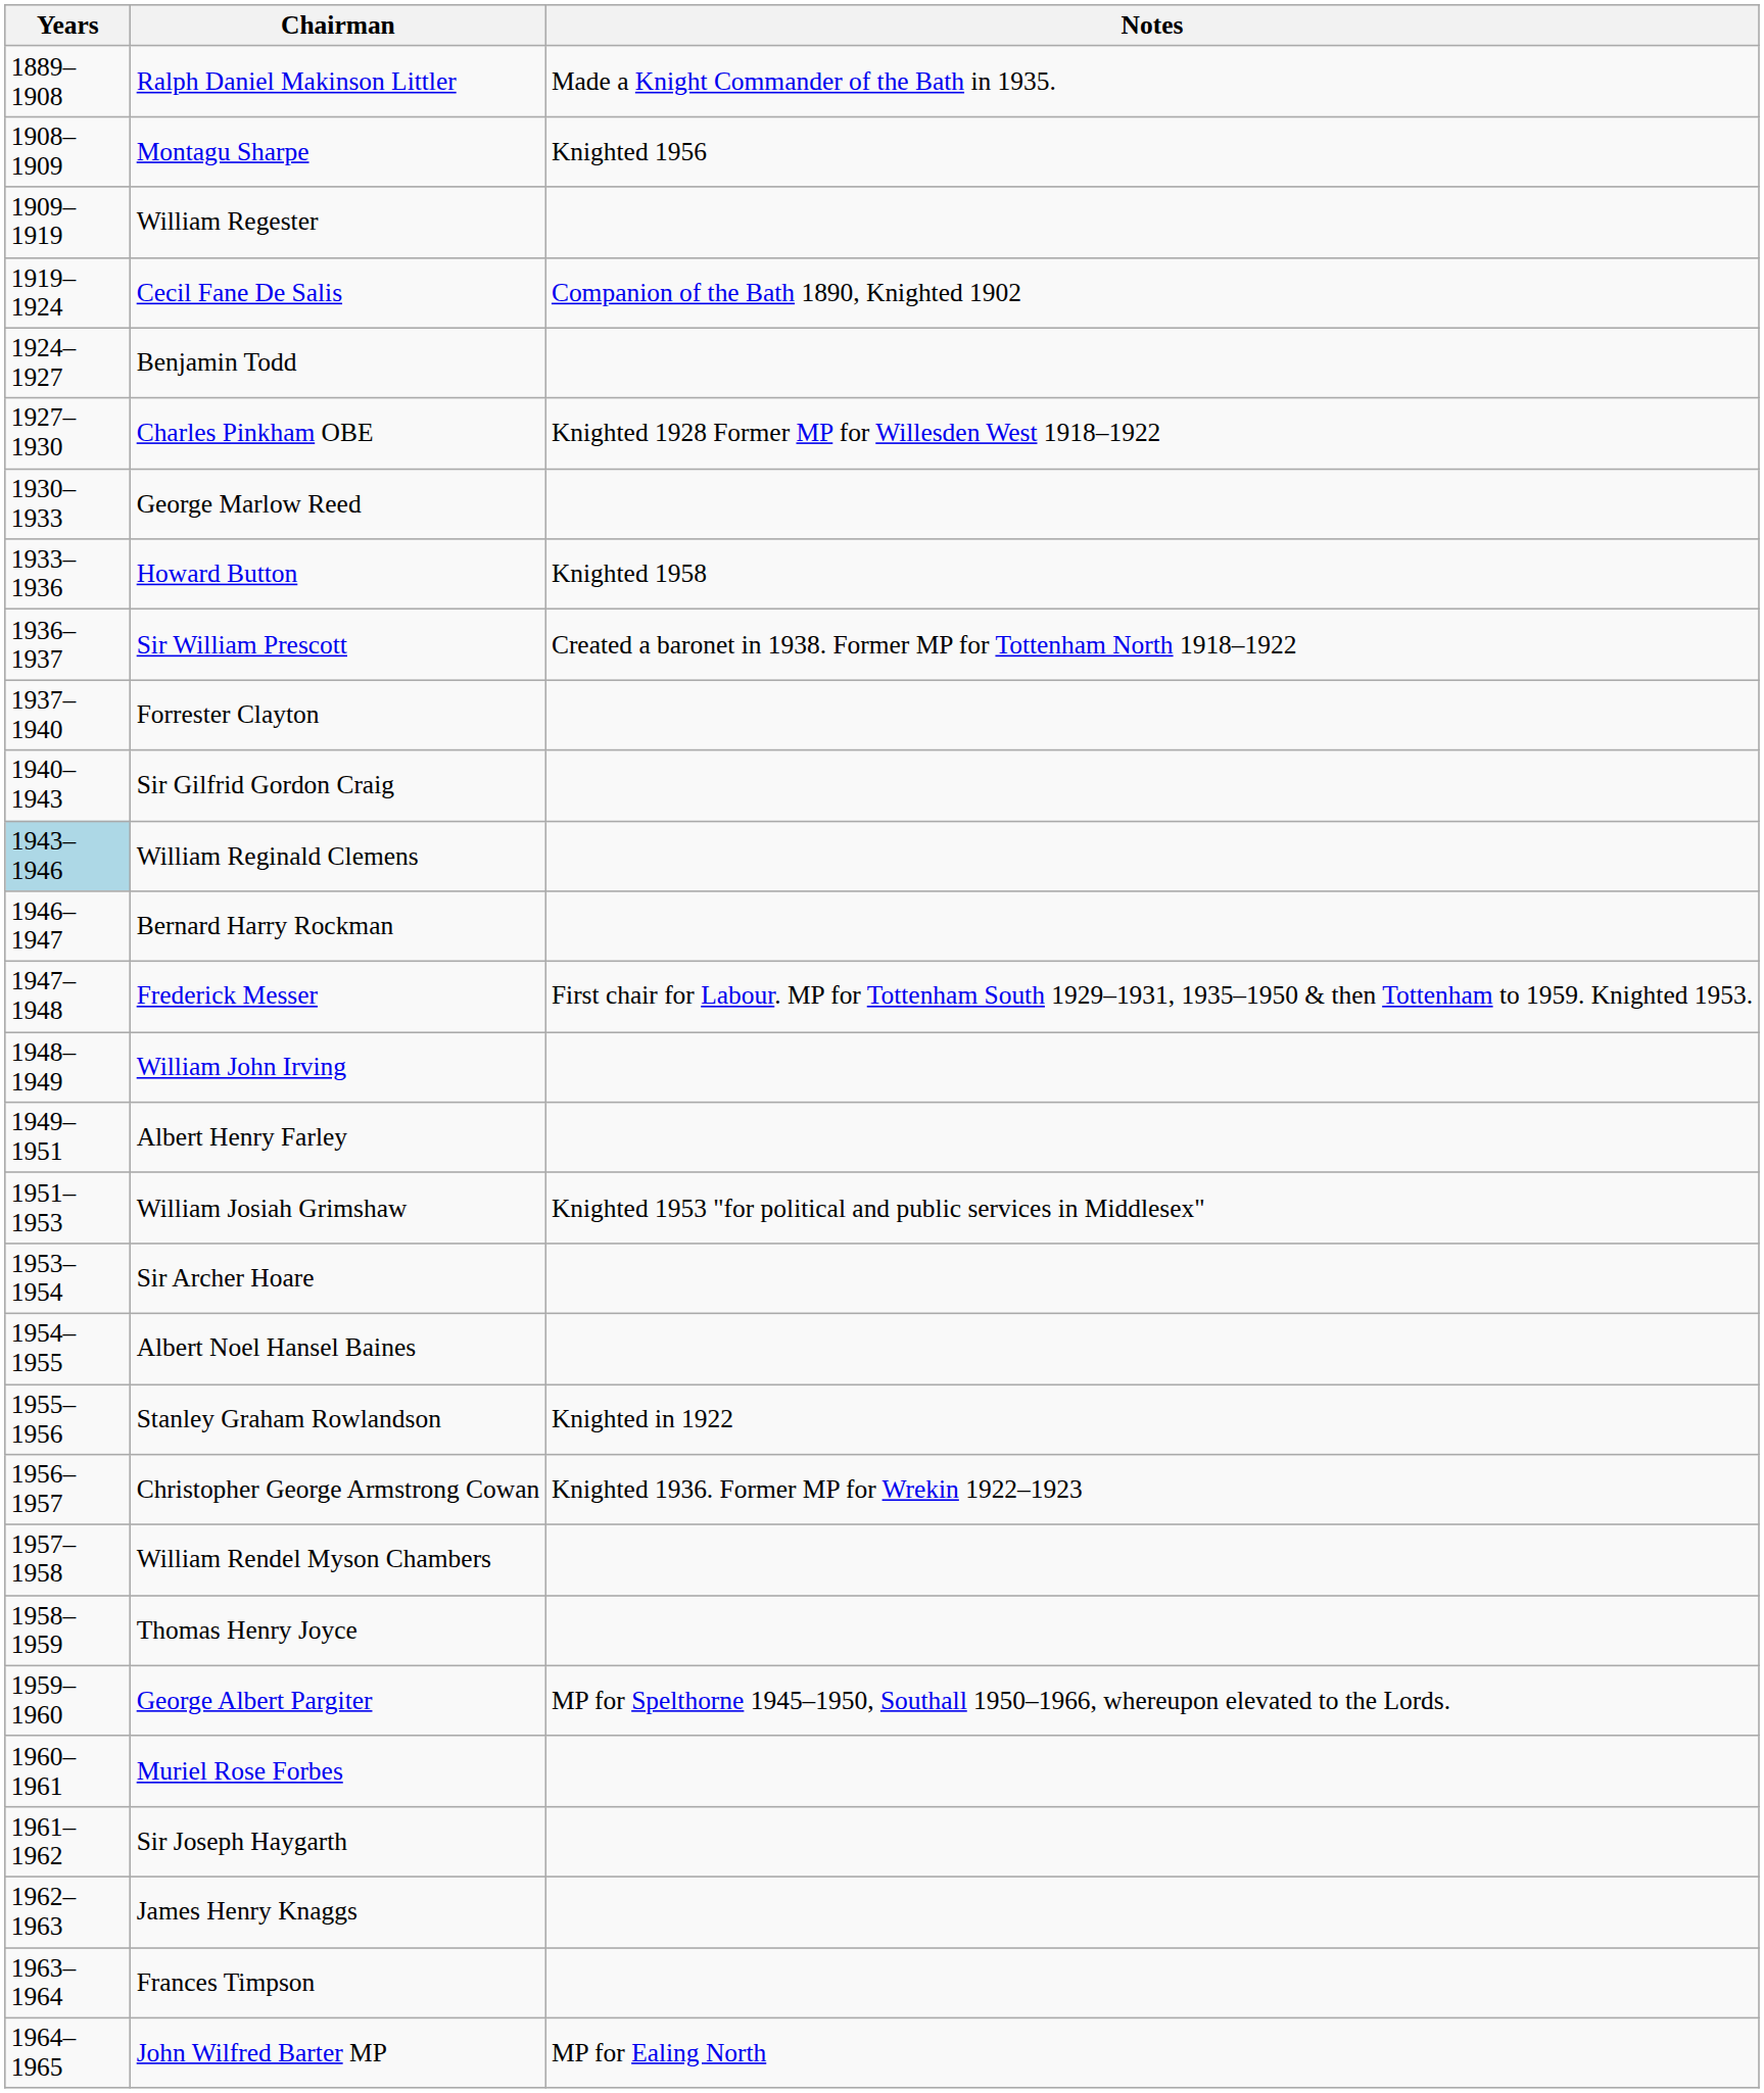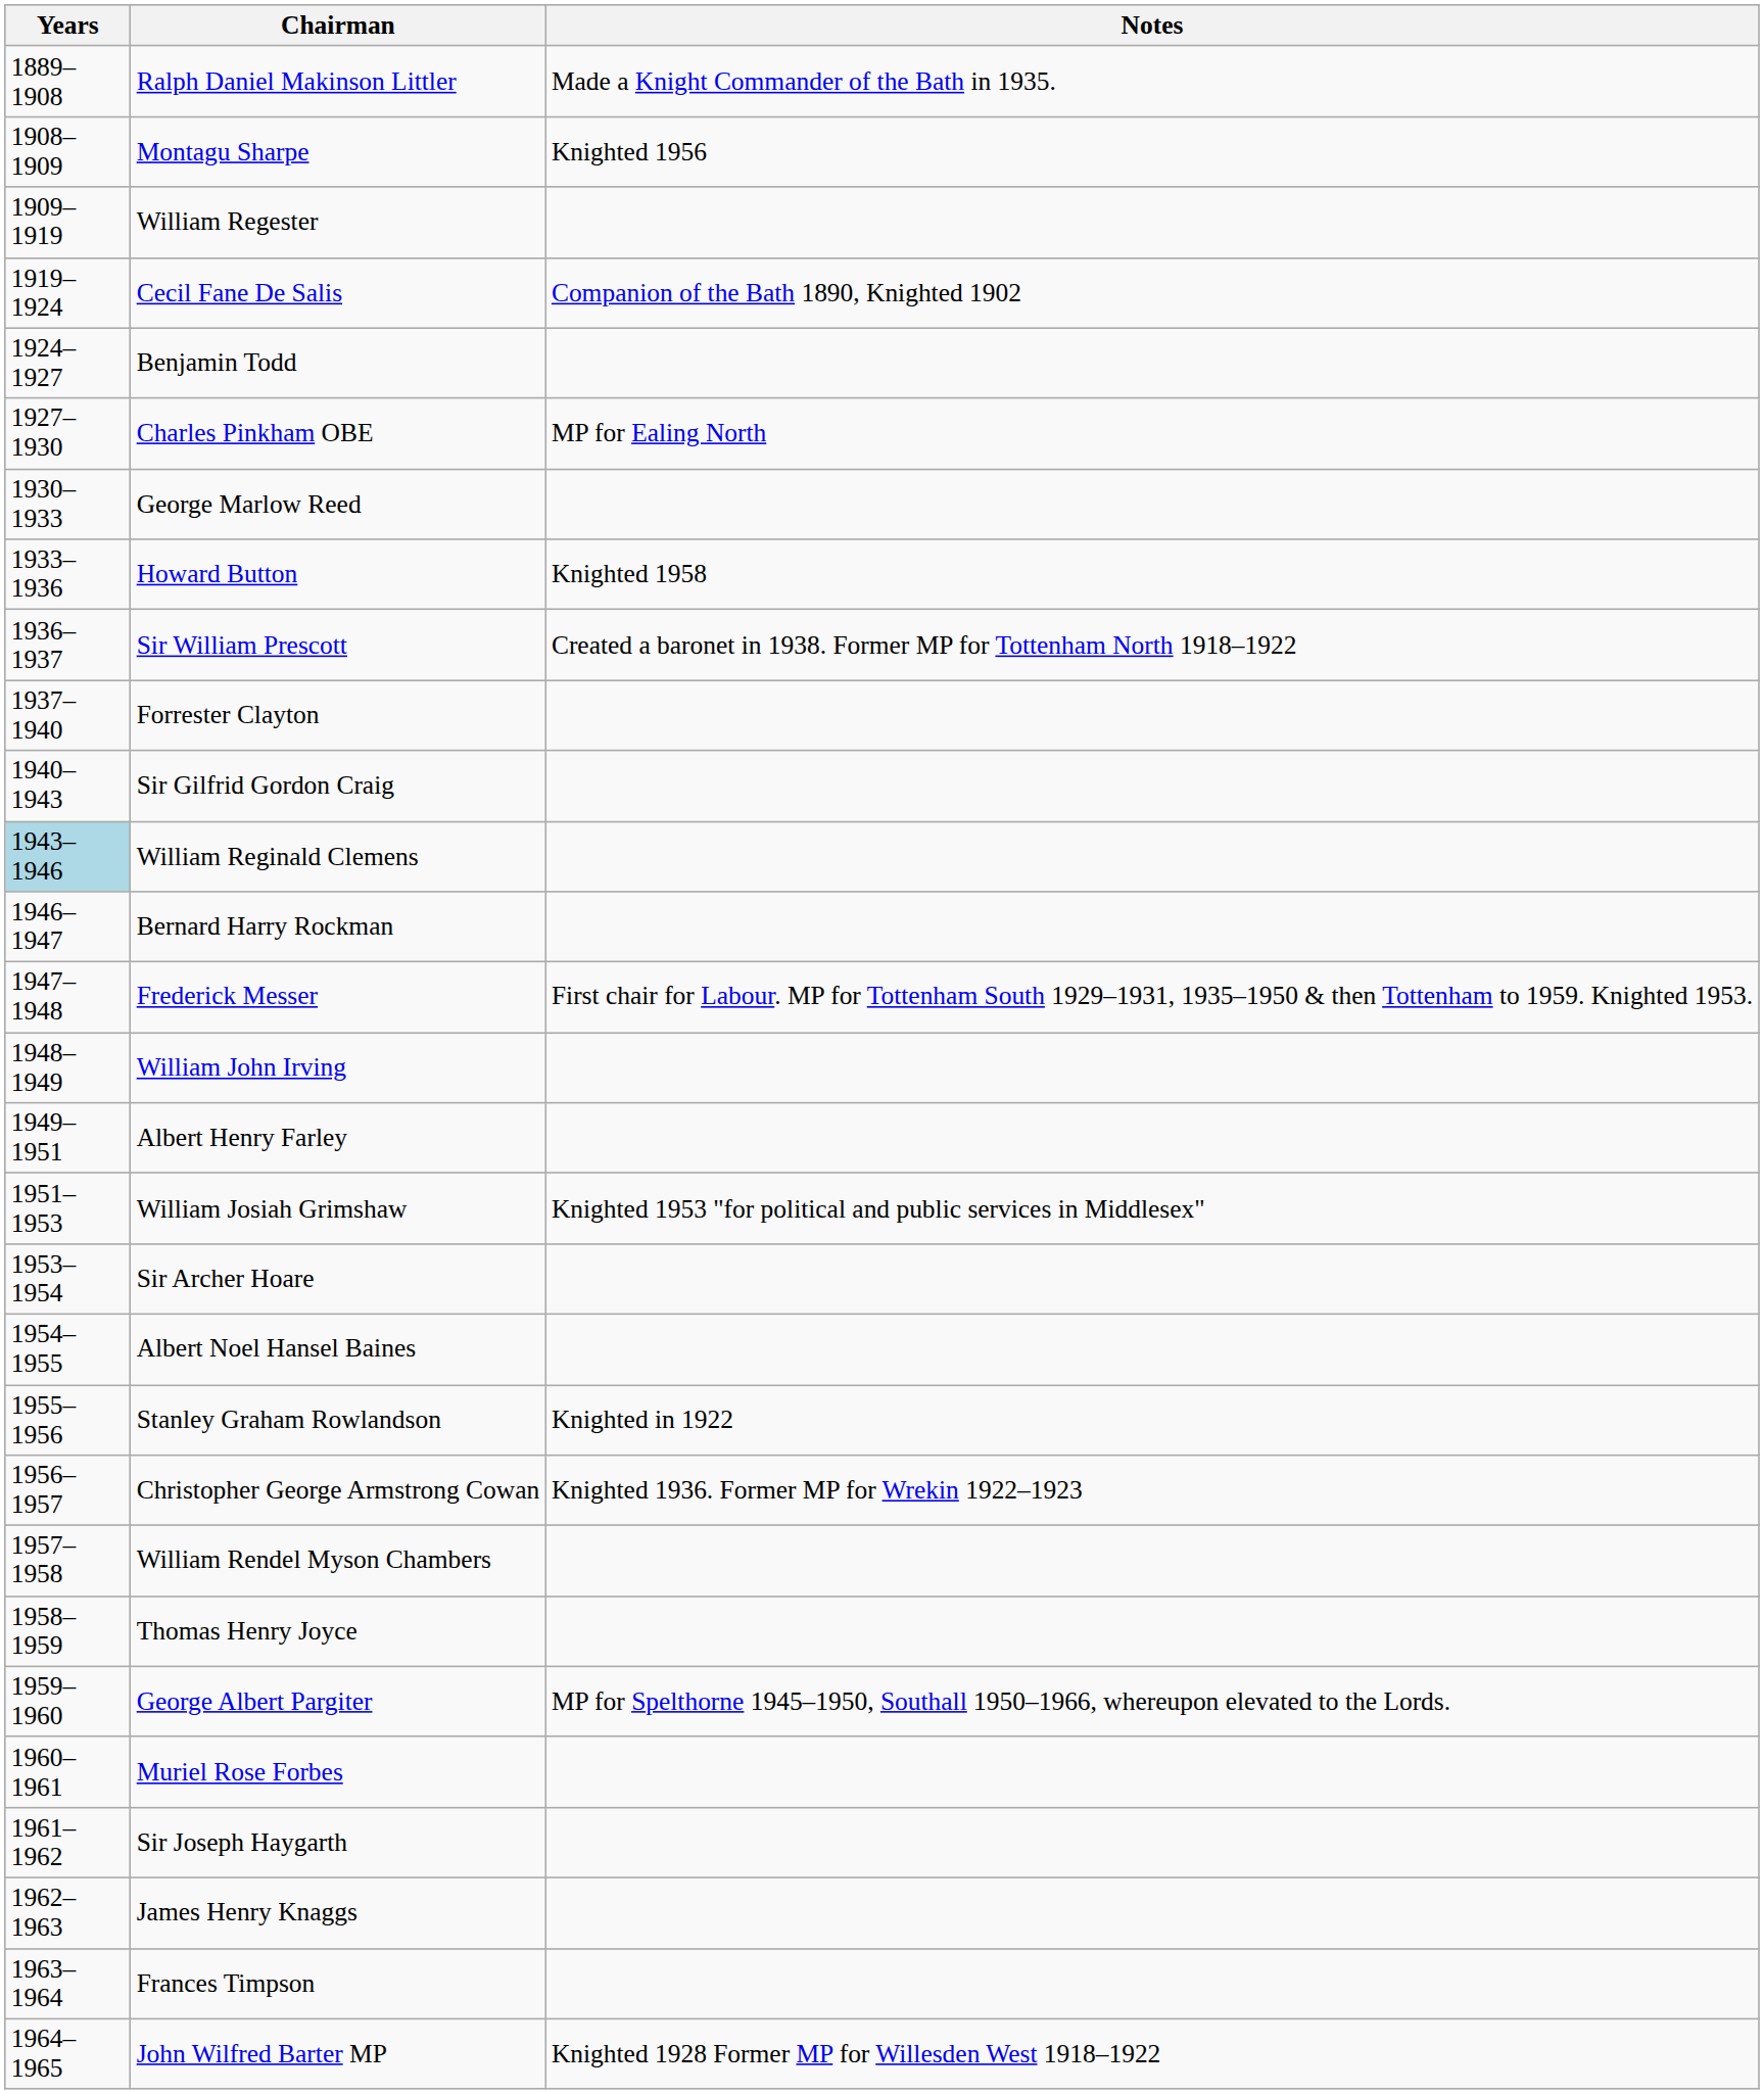 <table class="wikitable">
 <tr>
 <th>Years</th>
 <th>Chairman</th>
 <th>Notes</th>
 </tr>
 <tr>
 <td style="width: 70px;">1889–1908</td>
 <td><a href='#'>Ralph Daniel Makinson Littler</a></td>
 <td>Made a <a href='#'>Knight Commander of the Bath</a> in 1935.</td>
 </tr>
 <tr>
 <td>1908–1909</td>
 <td><a href='#'>Montagu Sharpe</a></td>
 <td>Knighted 1956</td>
 </tr>
 <tr>
 <td>1909–1919</td>
 <td>William Regester</td>
 <td></td>
 </tr>
 <tr>
 <td>1919–1924</td>
 <td><a href='#'>Cecil Fane De Salis</a></td>
 <td><a href='#'>Companion of the Bath</a> 1890, Knighted 1902</td>
 </tr>
 <tr>
 <td>1924–1927</td>
 <td>Benjamin Todd</td>
 <td></td>
 </tr>
 <tr>
 <td>1927–1930</td>
 <td><a href='#'>Charles Pinkham</a> OBE</td>
-<td>Knighted 1928 Former <a href='#'>MP</a> for <a href='#'>Willesden West</a> 1918–1922</td>
+<td>MP for <a href='#'>Ealing North</a></td>
 </tr>
 <tr>
 <td>1930–1933</td>
 <td>George Marlow Reed</td>
 <td></td>
 </tr>
 <tr>
 <td>1933–1936</td>
 <td><a href='#'>Howard Button</a></td>
 <td>Knighted 1958</td>
 </tr>
 <tr>
 <td>1936–1937</td>
 <td><a href='#'>Sir William Prescott</a></td>
 <td>Created a baronet in 1938. Former MP for <a href='#'>Tottenham North</a> 1918–1922</td>
 </tr>
 <tr>
 <td>1937–1940</td>
 <td>Forrester Clayton</td>
 <td></td>
 </tr>
 <tr>
 <td>1940–1943</td>
 <td>Sir Gilfrid Gordon Craig</td>
 <td></td>
 </tr>
 <tr>
 <td style="background: lightblue;">1943–1946</td>
 <td>William Reginald Clemens</td>
 <td></td>
 </tr>
 <tr>
 <td>1946–1947</td>
 <td>Bernard Harry Rockman</td>
 <td></td>
 </tr>
 <tr>
 <td>1947–1948</td>
 <td><a href='#'>Frederick Messer</a></td>
 <td>First chair for <a href='#'>Labour</a>. MP for <a href='#'>Tottenham South</a> 1929–1931, 1935–1950 & then <a href='#'>Tottenham</a> to 1959. Knighted 1953.</td>
 </tr>
 <tr>
 <td>1948–1949</td>
 <td><a href='#'>William John Irving</a></td>
 <td></td>
 </tr>
 <tr>
 <td>1949–1951</td>
 <td>Albert Henry Farley</td>
 <td></td>
 </tr>
 <tr>
 <td>1951–1953</td>
 <td>William Josiah Grimshaw</td>
 <td>Knighted 1953 "for political and public services in Middlesex"</td>
 </tr>
 <tr>
 <td>1953–1954</td>
 <td>Sir Archer Hoare</td>
 <td></td>
 </tr>
 <tr>
 <td>1954–1955</td>
 <td>Albert Noel Hansel Baines</td>
 <td></td>
 </tr>
 <tr>
 <td>1955–1956</td>
 <td>Stanley Graham Rowlandson</td>
 <td>Knighted in 1922</td>
 </tr>
 <tr>
 <td>1956–1957</td>
 <td>Christopher George Armstrong Cowan</td>
 <td>Knighted 1936. Former MP for <a href='#'>Wrekin</a> 1922–1923</td>
 </tr>
 <tr>
 <td>1957–1958</td>
 <td>William Rendel Myson Chambers</td>
 <td></td>
 </tr>
 <tr>
 <td>1958–1959</td>
 <td>Thomas Henry Joyce</td>
 <td></td>
 </tr>
 <tr>
 <td>1959–1960</td>
 <td><a href='#'>George Albert Pargiter</a></td>
 <td>MP for <a href='#'>Spelthorne</a> 1945–1950, <a href='#'>Southall</a> 1950–1966, whereupon elevated to the Lords.</td>
 </tr>
 <tr>
 <td>1960–1961</td>
 <td><a href='#'>Muriel Rose Forbes</a></td>
 <td></td>
 </tr>
 <tr>
 <td>1961–1962</td>
 <td>Sir Joseph Haygarth</td>
 <td></td>
 </tr>
 <tr>
 <td>1962–1963</td>
 <td>James Henry Knaggs</td>
 <td></td>
 </tr>
 <tr>
 <td>1963–1964</td>
 <td>Frances Timpson</td>
 <td></td>
 </tr>
 <tr>
 <td>1964–1965</td>
 <td><a href='#'>John Wilfred Barter</a> MP</td>
-<td>MP for <a href='#'>Ealing North</a></td>
+<td>Knighted 1928 Former <a href='#'>MP</a> for <a href='#'>Willesden West</a> 1918–1922</td>
 </tr>
 </table>
